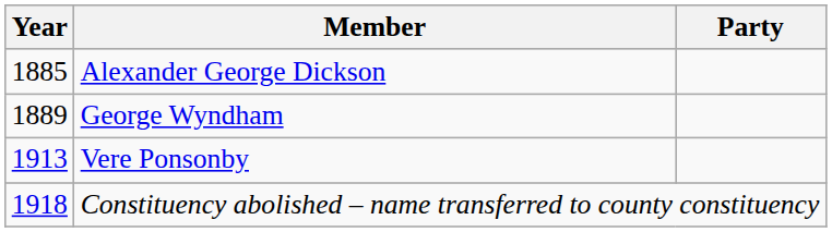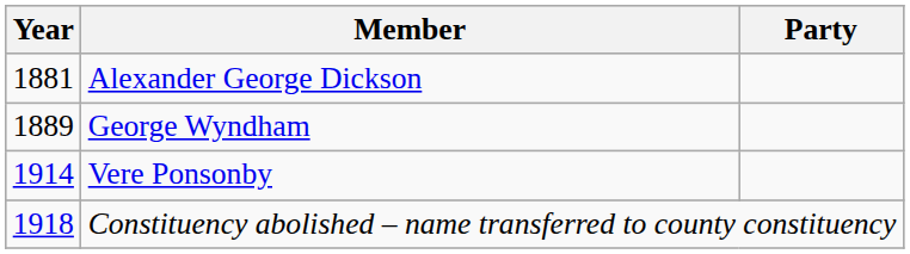 <table class="wikitable">
 <tr>
 <th>Year</th>
 <th>Member</th>
 <th colspan="2">Party</th>
 </tr>
 <tr>
-<td>1885</td>
+<td>1881</td>
 <td><a href='#'>Alexander George Dickson</a></td>
 <td></td>
 </tr>
 <tr>
 <td>1889</td>
 <td><a href='#'>George Wyndham</a></td>
 <td></td>
 </tr>
 <tr>
-<td><a href='#'>1913</a></td>
+<td><a href='#'>1914</a></td>
 <td><a href='#'>Vere Ponsonby</a></td>
 <td></td>
 </tr>
 <tr>
 <td><a href='#'>1918</a></td>
 <td colspan="3"><em>Constituency abolished – name transferred to county constituency</em></td>
 </tr>
 </table>
